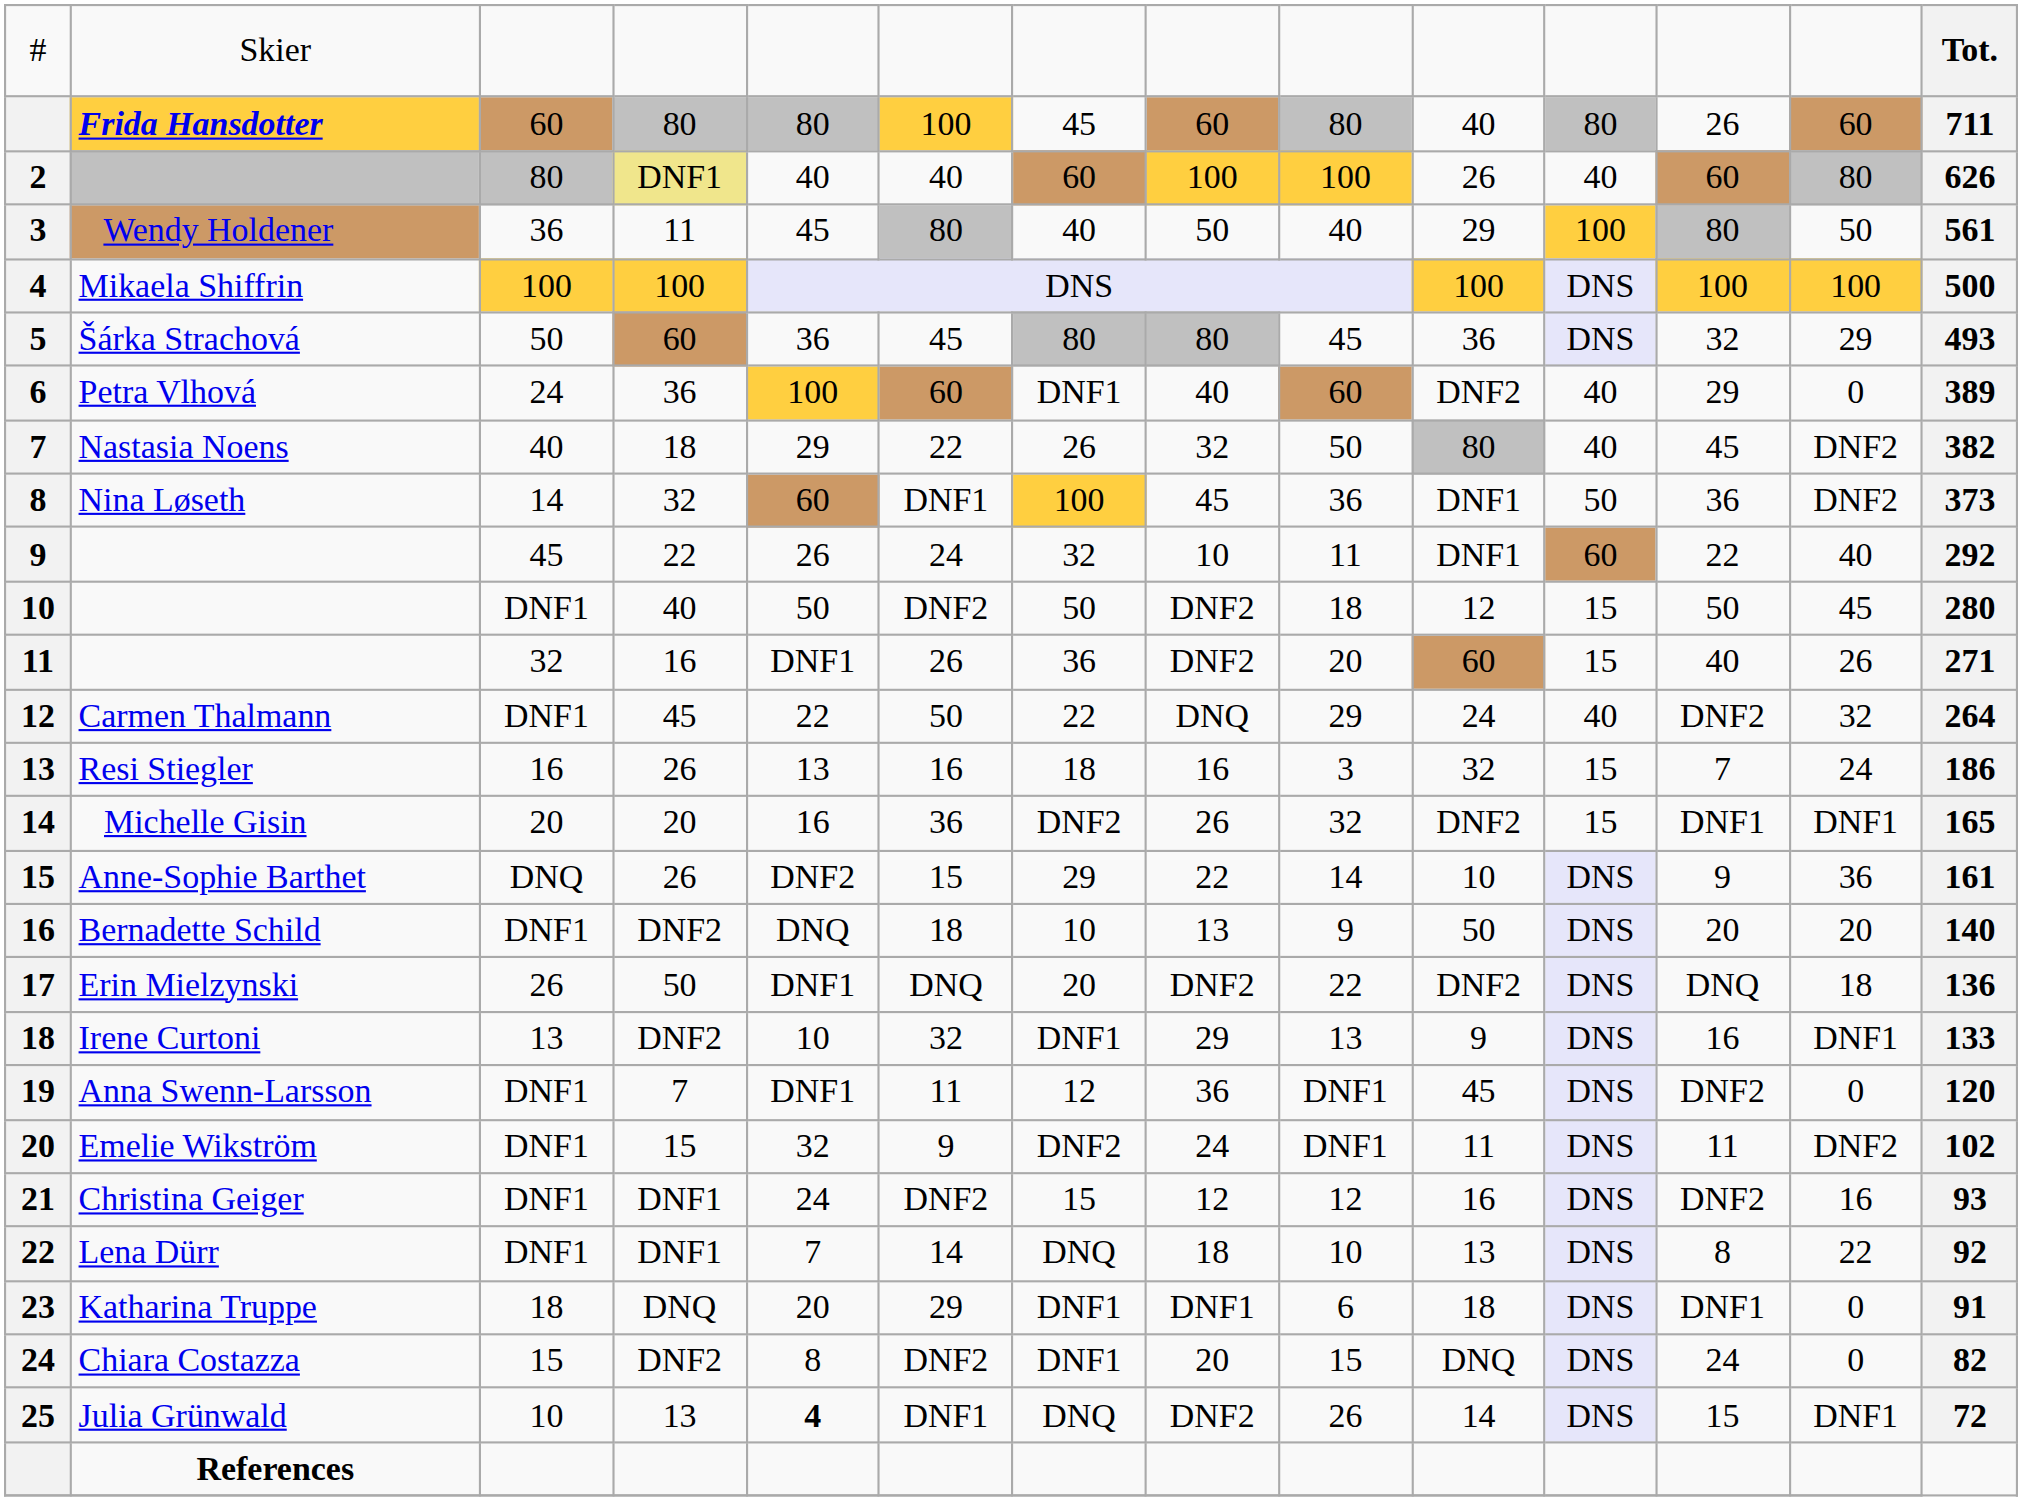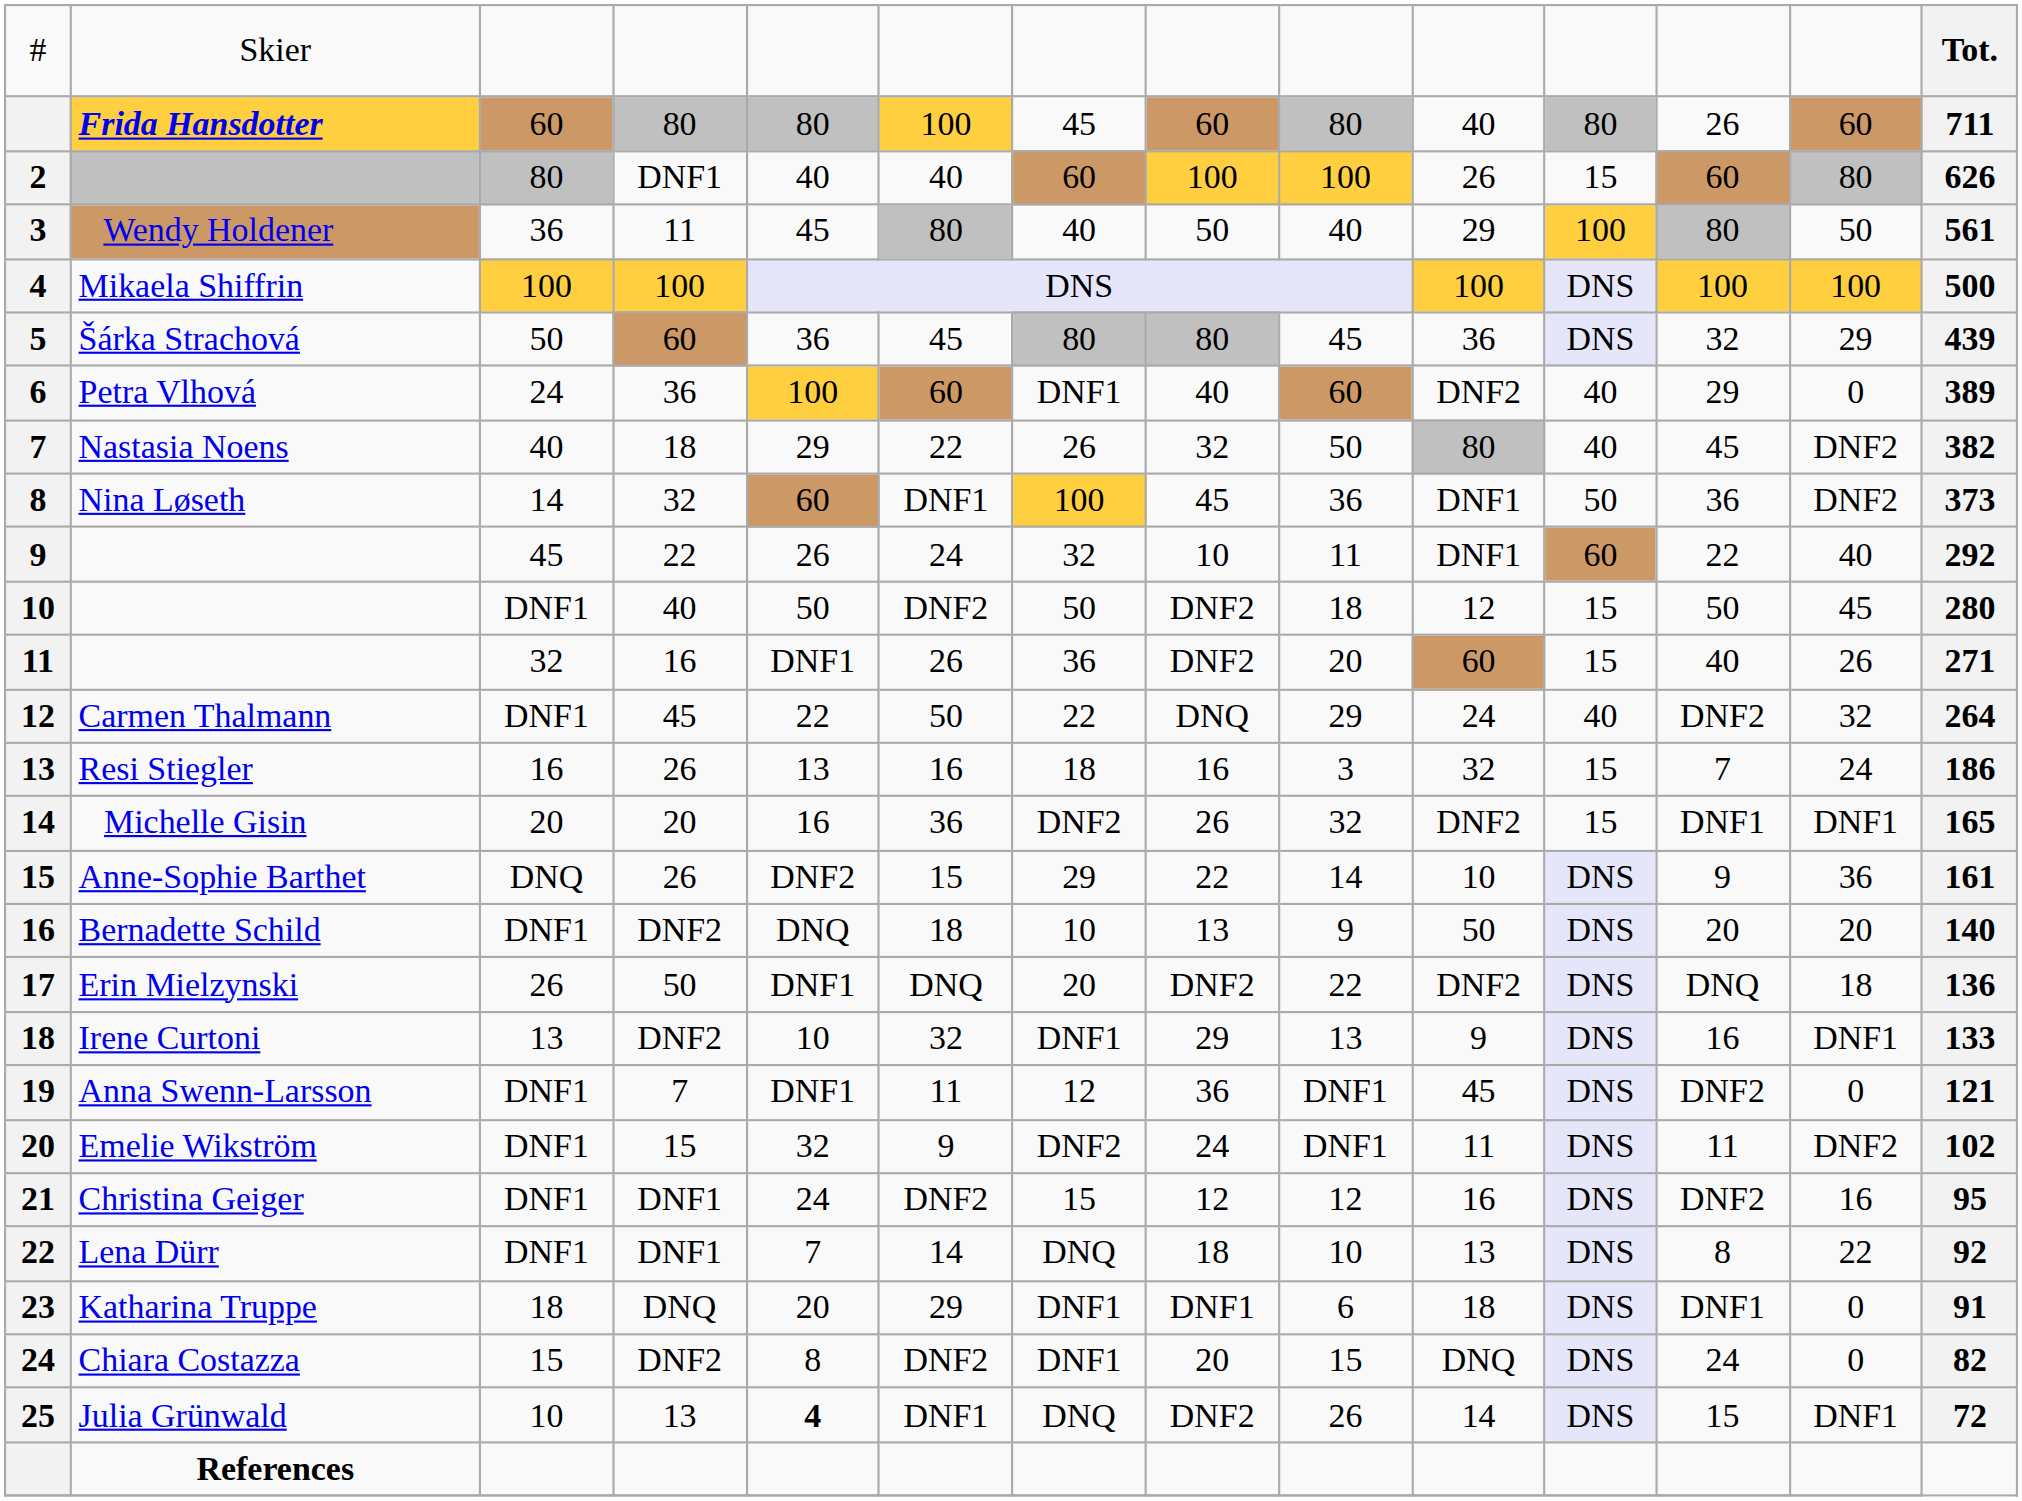 <table class="wikitable" width=60% style="font-size:100%; text-align:center;">
 <tr>
 <td>#</td>
 <td>Skier</td>
 <td><br> </td>
 <td><br> </td>
 <td><br> </td>
 <td><br> </td>
 <td><br> </td>
 <td><br> </td>
 <td><br> </td>
 <td><br>   </td>
 <td><br> </td>
 <td><br> </td>
 <td><br>   </td>
 <th>Tot.</th>
 </tr>
 <tr>
 <th></th>
 <td align=left bgcolor=ffcf40> <strong><em><a href='#'>Frida Hansdotter</a></em></strong></td>
 <td bgcolor=cc9966>60</td>
 <td bgcolor=c0c0c0>80</td>
 <td bgcolor=c0c0c0>80</td>
 <td bgcolor=ffcf40>100</td>
 <td>45</td>
 <td bgcolor=cc9966>60</td>
 <td bgcolor=c0c0c0>80</td>
 <td>40</td>
 <td bgcolor=c0c0c0>80</td>
 <td>26</td>
 <td bgcolor=cc9966>60</td>
 <th>711</th>
 </tr>
 <tr>
 <th>2</th>
 <td align=left bgcolor=c0c0c0></td>
 <td bgcolor=c0c0c0>80</td>
-<td style="background: khaki;">DNF1</td>
+<td>DNF1</td>
 <td>40</td>
 <td>40</td>
 <td bgcolor=cc9966>60</td>
 <td bgcolor=ffcf40>100</td>
 <td bgcolor=ffcf40>100</td>
 <td>26</td>
-<td>40</td>
+<td>15</td>
 <td bgcolor=cc9966>60</td>
 <td bgcolor=c0c0c0>80</td>
 <th>626</th>
 </tr>
 <tr>
 <th>3</th>
 <td align=left bgcolor=cc9966>   <a href='#'>Wendy Holdener</a></td>
 <td>36</td>
 <td>11</td>
 <td>45</td>
 <td bgcolor=c0c0c0>80</td>
 <td>40</td>
 <td>50</td>
 <td>40</td>
 <td>29</td>
 <td bgcolor=ffcf40>100</td>
 <td bgcolor=c0c0c0>80</td>
 <td>50</td>
 <th>561</th>
 </tr>
 <tr>
 <th>4</th>
 <td align=left> <a href='#'>Mikaela Shiffrin</a></td>
 <td bgcolor=ffcf40>100</td>
 <td bgcolor=ffcf40>100</td>
 <td colspan=5 bgcolor=lavender>DNS</td>
 <td bgcolor=ffcf40>100</td>
 <td bgcolor=lavender>DNS</td>
 <td bgcolor=ffcf40>100</td>
 <td bgcolor=ffcf40>100</td>
 <th>500</th>
 </tr>
 <tr>
 <th>5</th>
 <td align=left> <a href='#'>Šárka Strachová</a></td>
 <td>50</td>
 <td bgcolor=cc9966>60</td>
 <td>36</td>
 <td>45</td>
 <td bgcolor=c0c0c0>80</td>
 <td bgcolor=c0c0c0>80</td>
 <td>45</td>
 <td>36</td>
 <td bgcolor=lavender>DNS</td>
 <td>32</td>
 <td>29</td>
-<th>493</th>
+<th>439</th>
 </tr>
 <tr>
 <th>6</th>
 <td align=left> <a href='#'>Petra Vlhová</a></td>
 <td>24</td>
 <td>36</td>
 <td bgcolor=ffcf40>100</td>
 <td bgcolor=cc9966>60</td>
 <td>DNF1</td>
 <td>40</td>
 <td bgcolor=cc9966>60</td>
 <td>DNF2</td>
 <td>40</td>
 <td>29</td>
 <td>0</td>
 <th>389</th>
 </tr>
 <tr>
 <th>7</th>
 <td align=left> <a href='#'>Nastasia Noens</a></td>
 <td>40</td>
 <td>18</td>
 <td>29</td>
 <td>22</td>
 <td>26</td>
 <td>32</td>
 <td>50</td>
 <td bgcolor=c0c0c0>80</td>
 <td>40</td>
 <td>45</td>
 <td>DNF2</td>
 <th>382</th>
 </tr>
 <tr>
 <th>8</th>
 <td align=left> <a href='#'>Nina Løseth</a></td>
 <td>14</td>
 <td>32</td>
 <td bgcolor=cc9966>60</td>
 <td>DNF1</td>
 <td bgcolor=ffcf40>100</td>
 <td>45</td>
 <td>36</td>
 <td>DNF1</td>
 <td>50</td>
 <td>36</td>
 <td>DNF2</td>
 <th>373</th>
 </tr>
 <tr>
 <th>9</th>
 <td align=left></td>
 <td>45</td>
 <td>22</td>
 <td>26</td>
 <td>24</td>
 <td>32</td>
 <td>10</td>
 <td>11</td>
 <td>DNF1</td>
 <td bgcolor=cc9966>60</td>
 <td>22</td>
 <td>40</td>
 <th>292</th>
 </tr>
 <tr>
 <th>10</th>
 <td align=left></td>
 <td>DNF1</td>
 <td>40</td>
 <td>50</td>
 <td>DNF2</td>
 <td>50</td>
 <td>DNF2</td>
 <td>18</td>
 <td>12</td>
 <td>15</td>
 <td>50</td>
 <td>45</td>
 <th>280</th>
 </tr>
 <tr>
 <th>11</th>
 <td align=left></td>
 <td>32</td>
 <td>16</td>
 <td>DNF1</td>
 <td>26</td>
 <td>36</td>
 <td>DNF2</td>
 <td>20</td>
 <td bgcolor=cc9966>60</td>
 <td>15</td>
 <td>40</td>
 <td>26</td>
 <th>271</th>
 </tr>
 <tr>
 <th>12</th>
 <td align=left> <a href='#'>Carmen Thalmann</a></td>
 <td>DNF1</td>
 <td>45</td>
 <td>22</td>
 <td>50</td>
 <td>22</td>
 <td>DNQ</td>
 <td>29</td>
 <td>24</td>
 <td>40</td>
 <td>DNF2</td>
 <td>32</td>
 <th>264</th>
 </tr>
 <tr>
 <th>13</th>
 <td align=left> <a href='#'>Resi Stiegler</a></td>
 <td>16</td>
 <td>26</td>
 <td>13</td>
 <td>16</td>
 <td>18</td>
 <td>16</td>
 <td>3</td>
 <td>32</td>
 <td>15</td>
 <td>7</td>
 <td>24</td>
 <th>186</th>
 </tr>
 <tr>
 <th>14</th>
 <td align=left>   <a href='#'>Michelle Gisin</a></td>
 <td>20</td>
 <td>20</td>
 <td>16</td>
 <td>36</td>
 <td>DNF2</td>
 <td>26</td>
 <td>32</td>
 <td>DNF2</td>
 <td>15</td>
 <td>DNF1</td>
 <td>DNF1</td>
 <th>165</th>
 </tr>
 <tr>
 <th>15</th>
 <td align=left> <a href='#'>Anne-Sophie Barthet</a></td>
 <td>DNQ</td>
 <td>26</td>
 <td>DNF2</td>
 <td>15</td>
 <td>29</td>
 <td>22</td>
 <td>14</td>
 <td>10</td>
 <td bgcolor=lavender>DNS</td>
 <td>9</td>
 <td>36</td>
 <th>161</th>
 </tr>
 <tr>
 <th>16</th>
 <td align=left> <a href='#'>Bernadette Schild</a></td>
 <td>DNF1</td>
 <td>DNF2</td>
 <td>DNQ</td>
 <td>18</td>
 <td>10</td>
 <td>13</td>
 <td>9</td>
 <td>50</td>
 <td bgcolor=lavender>DNS</td>
 <td>20</td>
 <td>20</td>
 <th>140</th>
 </tr>
 <tr>
 <th>17</th>
 <td align=left> <a href='#'>Erin Mielzynski</a></td>
 <td>26</td>
 <td>50</td>
 <td>DNF1</td>
 <td>DNQ</td>
 <td>20</td>
 <td>DNF2</td>
 <td>22</td>
 <td>DNF2</td>
 <td bgcolor=lavender>DNS</td>
 <td>DNQ</td>
 <td>18</td>
 <th>136</th>
 </tr>
 <tr>
 <th>18</th>
 <td align=left> <a href='#'>Irene Curtoni</a></td>
 <td>13</td>
 <td>DNF2</td>
 <td>10</td>
 <td>32</td>
 <td>DNF1</td>
 <td>29</td>
 <td>13</td>
 <td>9</td>
 <td bgcolor=lavender>DNS</td>
 <td>16</td>
 <td>DNF1</td>
 <th>133</th>
 </tr>
 <tr>
 <th>19</th>
 <td align=left> <a href='#'>Anna Swenn-Larsson</a></td>
 <td>DNF1</td>
 <td>7</td>
 <td>DNF1</td>
 <td>11</td>
 <td>12</td>
 <td>36</td>
 <td>DNF1</td>
 <td>45</td>
 <td bgcolor=lavender>DNS</td>
 <td>DNF2</td>
 <td>0</td>
-<th>120</th>
+<th>121</th>
 </tr>
 <tr>
 <th>20</th>
 <td align=left> <a href='#'>Emelie Wikström</a></td>
 <td>DNF1</td>
 <td>15</td>
 <td>32</td>
 <td>9</td>
 <td>DNF2</td>
 <td>24</td>
 <td>DNF1</td>
 <td>11</td>
 <td bgcolor=lavender>DNS</td>
 <td>11</td>
 <td>DNF2</td>
 <th>102</th>
 </tr>
 <tr>
 <th>21</th>
 <td align=left> <a href='#'>Christina Geiger</a></td>
 <td>DNF1</td>
 <td>DNF1</td>
 <td>24</td>
 <td>DNF2</td>
 <td>15</td>
 <td>12</td>
 <td>12</td>
 <td>16</td>
 <td bgcolor=lavender>DNS</td>
 <td>DNF2</td>
 <td>16</td>
-<th>93</th>
+<th>95</th>
 </tr>
 <tr>
 <th>22</th>
 <td align=left> <a href='#'>Lena Dürr</a></td>
 <td>DNF1</td>
 <td>DNF1</td>
 <td>7</td>
 <td>14</td>
 <td>DNQ</td>
 <td>18</td>
 <td>10</td>
 <td>13</td>
 <td bgcolor=lavender>DNS</td>
 <td>8</td>
 <td>22</td>
 <th>92</th>
 </tr>
 <tr>
 <th>23</th>
 <td align=left> <a href='#'>Katharina Truppe</a></td>
 <td>18</td>
 <td>DNQ</td>
 <td>20</td>
 <td>29</td>
 <td>DNF1</td>
 <td>DNF1</td>
 <td>6</td>
 <td>18</td>
 <td bgcolor=lavender>DNS</td>
 <td>DNF1</td>
 <td>0</td>
 <th>91</th>
 </tr>
 <tr>
 <th>24</th>
 <td align=left> <a href='#'>Chiara Costazza</a></td>
 <td>15</td>
 <td>DNF2</td>
 <td>8</td>
 <td>DNF2</td>
 <td>DNF1</td>
 <td>20</td>
 <td>15</td>
 <td>DNQ</td>
 <td bgcolor=lavender>DNS</td>
 <td>24</td>
 <td>0</td>
 <th>82</th>
 </tr>
 <tr>
 <th>25</th>
 <td align=left> <a href='#'>Julia Grünwald</a></td>
 <td>10</td>
 <td>13</td>
 <td><strong>4</strong></td>
 <td>DNF1</td>
 <td>DNQ</td>
 <td>DNF2</td>
 <td>26</td>
 <td>14</td>
 <td bgcolor=lavender>DNS</td>
 <td>15</td>
 <td>DNF1</td>
 <th>72</th>
 </tr>
 <tr>
 <th></th>
 <td align=center><strong>References</strong></td>
 <td></td>
 <td></td>
 <td></td>
 <td></td>
 <td></td>
 <td></td>
 <td></td>
 <td></td>
 <td></td>
 <td></td>
 <td></td>
 </tr>
 <tr>
 </tr>
 </table>
